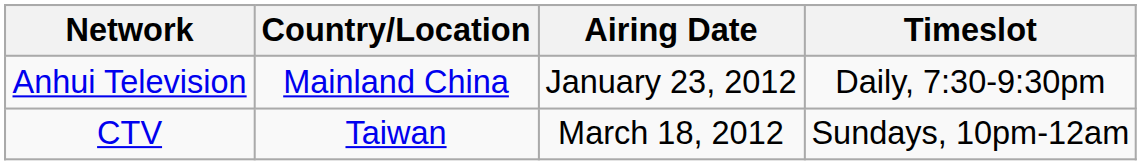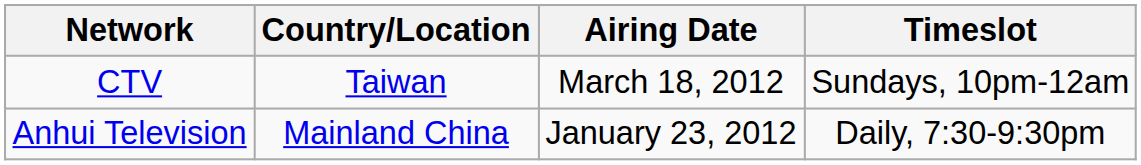 <table class="wikitable">
 <tr>
 <th>Network</th>
 <th>Country/Location</th>
 <th>Airing Date</th>
 <th>Timeslot</th>
 </tr>
 <tr align="center">
+<td><a href='#'>CTV</a></td>
+<td><a href='#'>Taiwan</a></td>
+<td>March 18, 2012</td>
+<td>Sundays, 10pm-12am</td>
+</tr>
+<tr align="center">
 <td><a href='#'>Anhui Television</a></td>
 <td><a href='#'>Mainland China</a></td>
 <td>January 23, 2012</td>
 <td>Daily, 7:30-9:30pm</td>
 </tr>
-<tr align="center">
-<td><a href='#'>CTV</a></td>
-<td><a href='#'>Taiwan</a></td>
-<td>March 18, 2012</td>
-<td>Sundays, 10pm-12am</td>
-</tr>
 </table>
